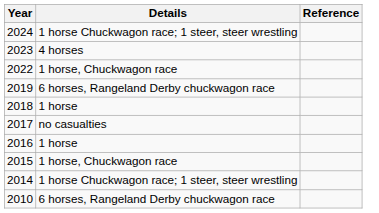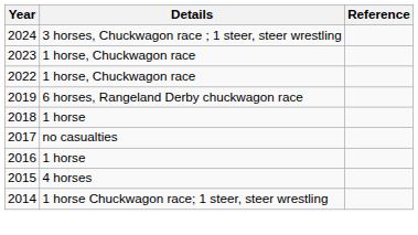 <table class="wikitable">
 <tr>
 <th>Year</th>
 <th>Details</th>
 <th>Reference</th>
 </tr>
 <tr>
 <td>2024</td>
-<td>1 horse Chuckwagon race; 1 steer, steer wrestling</td>
+<td>3 horses, Chuckwagon race ; 1 steer, steer wrestling</td>
 <td></td>
 </tr>
 <tr>
 <td>2023</td>
-<td>4 horses</td>
+<td>1 horse, Chuckwagon race</td>
 <td></td>
 </tr>
 <tr>
 <td>2022</td>
 <td>1 horse, Chuckwagon race</td>
 <td></td>
 </tr>
 <tr>
 <td>2019</td>
 <td>6 horses, Rangeland Derby chuckwagon race</td>
 <td></td>
 </tr>
 <tr>
 <td>2018</td>
 <td>1 horse</td>
 <td></td>
 </tr>
 <tr>
 <td>2017</td>
 <td>no casualties</td>
 <td></td>
 </tr>
 <tr>
 <td>2016</td>
 <td>1 horse</td>
 <td></td>
 </tr>
 <tr>
 <td>2015</td>
-<td>1 horse, Chuckwagon race</td>
+<td>4 horses</td>
 <td></td>
 </tr>
 <tr>
 <td>2014</td>
 <td>1 horse Chuckwagon race; 1 steer, steer wrestling</td>
 <td></td>
 </tr>
-<tr>
-<td>2010</td>
-<td>6 horses, Rangeland Derby chuckwagon race</td>
-<td></td>
-</tr>
 </table>
